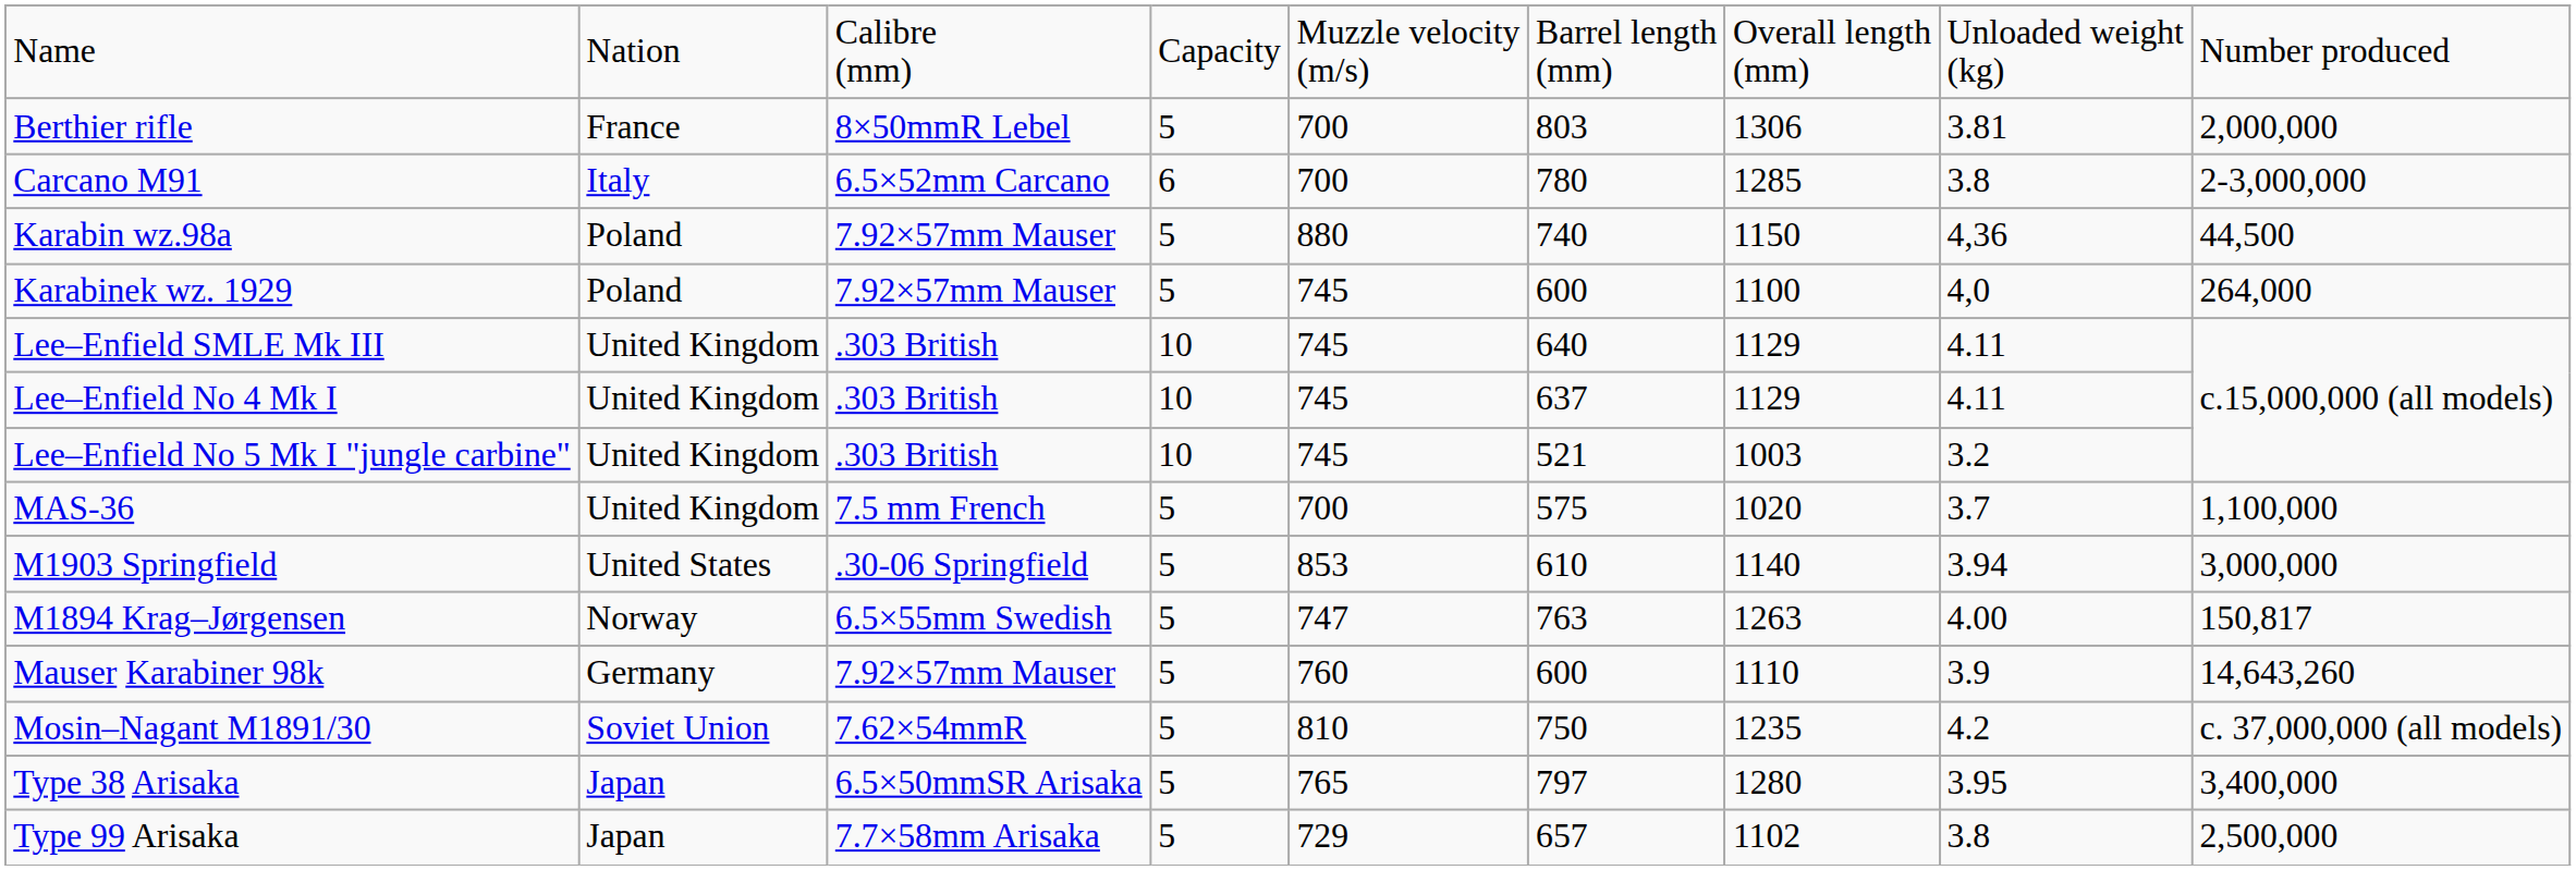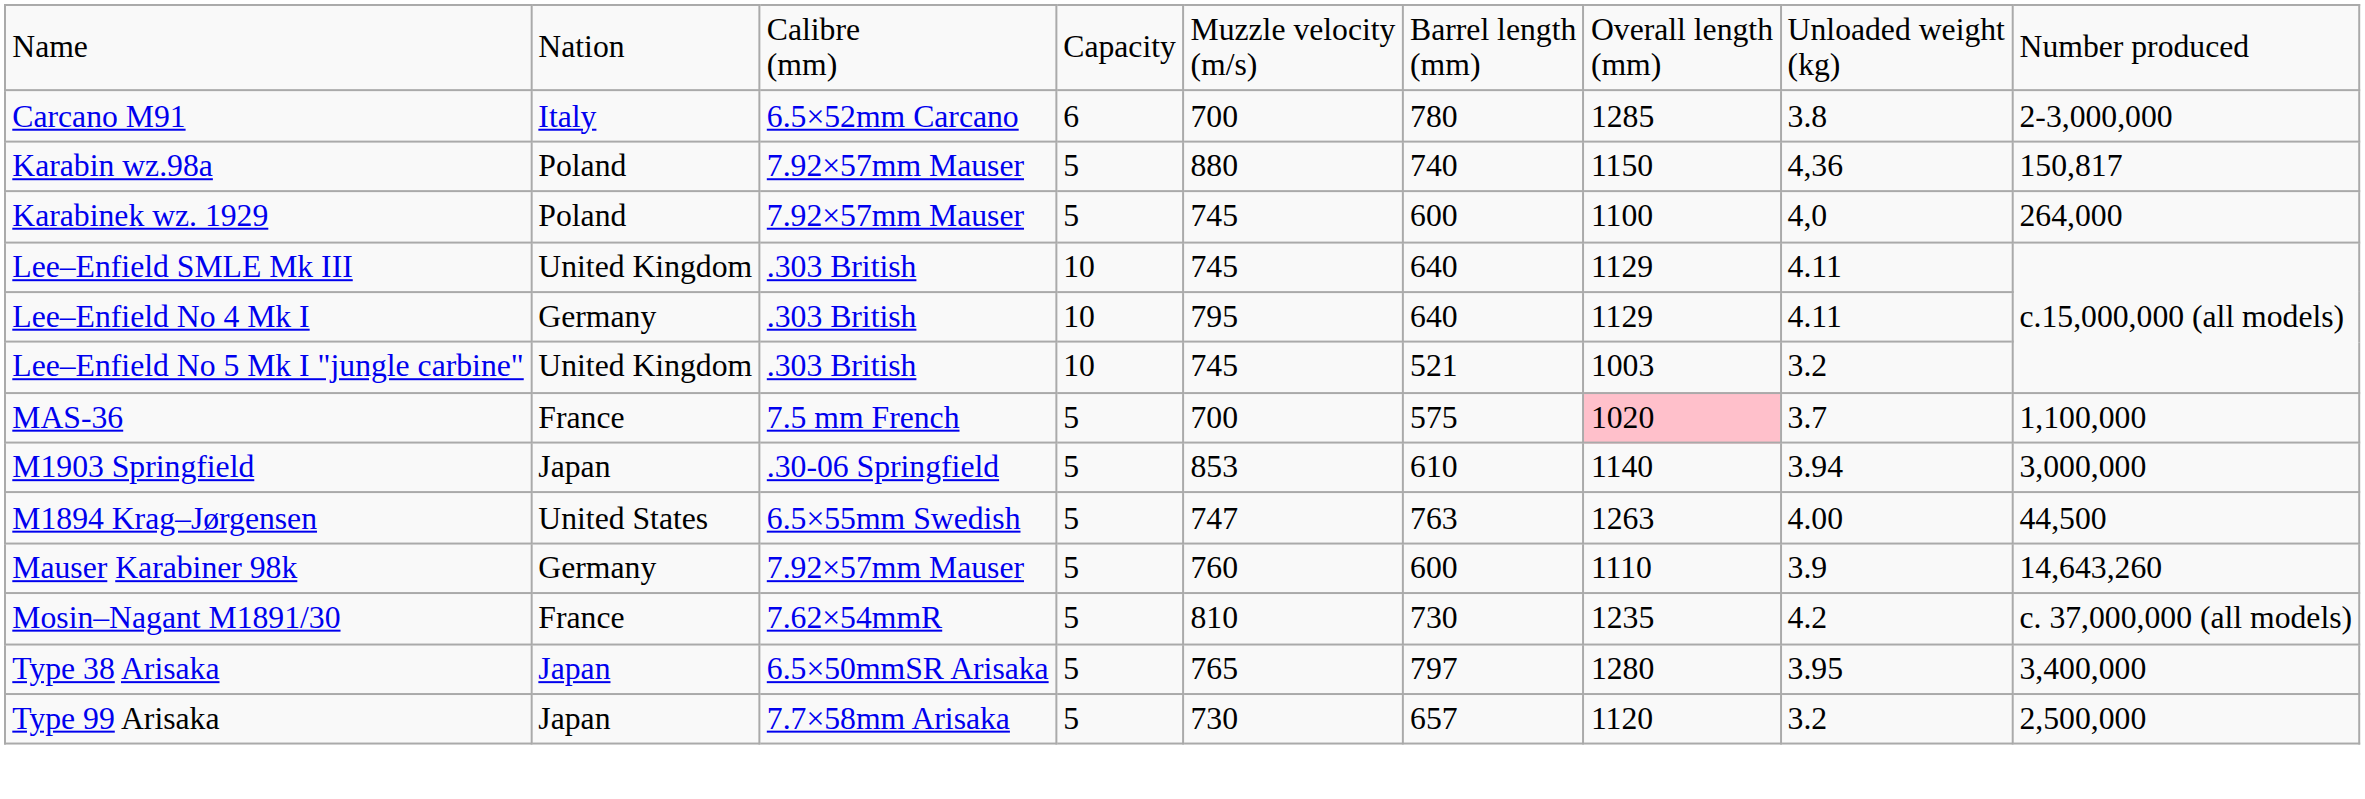 <table class="wikitable">
 <tr>
 <td>Name</td>
 <td>Nation</td>
 <td>Calibre<br>(mm)</td>
 <td>Capacity</td>
 <td>Muzzle velocity<br>(m/s)</td>
 <td>Barrel length<br>(mm)</td>
 <td>Overall length<br>(mm)</td>
 <td>Unloaded weight<br>(kg)</td>
 <td>Number produced</td>
-</tr>
-<tr>
-<td><a href='#'>Berthier rifle</a></td>
-<td>France</td>
-<td><a href='#'>8×50mmR Lebel</a></td>
-<td>5</td>
-<td>700</td>
-<td>803</td>
-<td>1306</td>
-<td>3.81</td>
-<td>2,000,000</td>
 </tr>
 <tr>
 <td><a href='#'>Carcano M91</a></td>
 <td><a href='#'>Italy</a></td>
 <td><a href='#'>6.5×52mm Carcano</a></td>
 <td>6</td>
 <td>700</td>
 <td>780</td>
 <td>1285</td>
 <td>3.8</td>
 <td>2-3,000,000</td>
 </tr>
 <tr>
 <td><a href='#'>Karabin wz.98a</a></td>
 <td>Poland</td>
 <td><a href='#'>7.92×57mm Mauser</a></td>
 <td>5</td>
 <td>880</td>
 <td>740</td>
 <td>1150</td>
 <td>4,36</td>
-<td>44,500</td>
+<td>150,817</td>
 </tr>
 <tr>
 <td><a href='#'>Karabinek wz. 1929</a></td>
 <td>Poland</td>
 <td><a href='#'>7.92×57mm Mauser</a></td>
 <td>5</td>
 <td>745</td>
 <td>600</td>
 <td>1100</td>
 <td>4,0</td>
 <td>264,000</td>
 </tr>
 <tr>
 <td><a href='#'>Lee–Enfield SMLE Mk III</a></td>
 <td>United Kingdom</td>
 <td><a href='#'>.303 British</a></td>
 <td>10</td>
 <td>745</td>
 <td>640</td>
 <td>1129</td>
 <td>4.11</td>
 <td rowspan="3">c.15,000,000 (all models)</td>
 </tr>
 <tr>
 <td><a href='#'>Lee–Enfield No 4 Mk I</a></td>
-<td>United Kingdom</td>
+<td>Germany</td>
 <td><a href='#'>.303 British</a></td>
 <td>10</td>
-<td>745</td>
-<td>637</td>
+<td>795</td>
+<td>640</td>
 <td>1129</td>
 <td>4.11</td>
 </tr>
 <tr>
 <td><a href='#'>Lee–Enfield No 5 Mk I "jungle carbine"</a></td>
 <td>United Kingdom</td>
 <td><a href='#'>.303 British</a></td>
 <td>10</td>
 <td>745</td>
 <td>521</td>
 <td>1003</td>
 <td>3.2</td>
 </tr>
 <tr>
 <td><a href='#'>MAS-36</a></td>
-<td>United Kingdom</td>
+<td>France</td>
 <td><a href='#'>7.5 mm French</a></td>
 <td>5</td>
 <td>700</td>
 <td>575</td>
-<td>1020</td>
+<td style="background: pink;">1020</td>
 <td>3.7</td>
 <td>1,100,000</td>
 </tr>
 <tr>
 <td><a href='#'>M1903 Springfield</a></td>
-<td>United States</td>
+<td>Japan</td>
 <td><a href='#'>.30-06 Springfield</a></td>
 <td>5</td>
 <td>853</td>
 <td>610</td>
 <td>1140</td>
 <td>3.94</td>
 <td>3,000,000</td>
 </tr>
 <tr>
 <td><a href='#'>M1894 Krag–Jørgensen</a></td>
-<td>Norway</td>
+<td>United States</td>
 <td><a href='#'>6.5×55mm Swedish</a></td>
 <td>5</td>
 <td>747</td>
 <td>763</td>
 <td>1263</td>
 <td>4.00</td>
-<td>150,817</td>
+<td>44,500</td>
 </tr>
 <tr>
 <td><a href='#'>Mauser</a> <a href='#'>Karabiner 98k</a></td>
 <td>Germany</td>
 <td><a href='#'>7.92×57mm Mauser</a></td>
 <td>5</td>
 <td>760</td>
 <td>600</td>
 <td>1110</td>
 <td>3.9</td>
 <td>14,643,260</td>
 </tr>
 <tr>
 <td><a href='#'>Mosin–Nagant M1891/30</a></td>
-<td><a href='#'>Soviet Union</a></td>
+<td>France</td>
 <td><a href='#'>7.62×54mmR</a></td>
 <td>5</td>
 <td>810</td>
-<td>750</td>
+<td>730</td>
 <td>1235</td>
 <td>4.2</td>
 <td>c. 37,000,000 (all models)</td>
 </tr>
 <tr>
 <td><a href='#'>Type 38</a> <a href='#'>Arisaka</a></td>
 <td><a href='#'>Japan</a></td>
 <td><a href='#'>6.5×50mmSR Arisaka</a></td>
 <td>5</td>
 <td>765</td>
 <td>797</td>
 <td>1280</td>
 <td>3.95</td>
 <td>3,400,000</td>
 </tr>
 <tr>
 <td><a href='#'>Type 99</a> Arisaka</td>
 <td>Japan</td>
 <td><a href='#'>7.7×58mm Arisaka</a></td>
 <td>5</td>
-<td>729</td>
+<td>730</td>
 <td>657</td>
-<td>1102</td>
-<td>3.8</td>
+<td>1120</td>
+<td>3.2</td>
 <td>2,500,000</td>
 </tr>
 </table>
